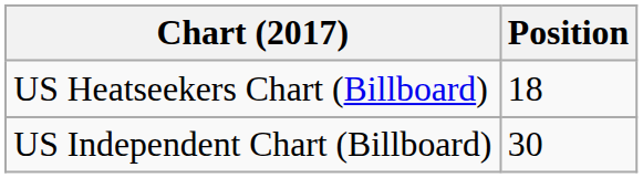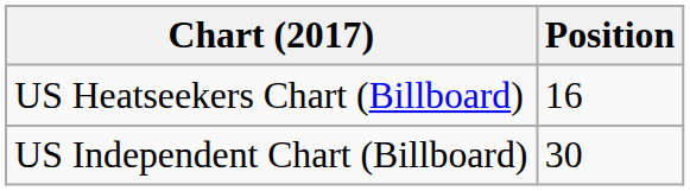 <table class="wikitable">
 <tr>
 <th>Chart (2017)</th>
 <th>Position</th>
 </tr>
 <tr>
 <td>US Heatseekers Chart (<a href='#'>Billboard</a>)</td>
-<td>18</td>
+<td>16</td>
 </tr>
 <tr>
 <td>US Independent Chart (Billboard)</td>
 <td>30</td>
 </tr>
 </table>
